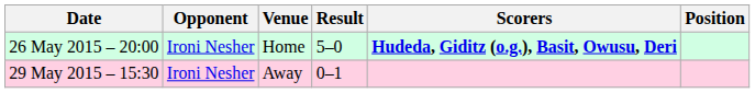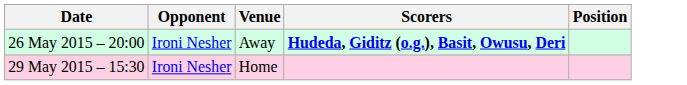 <table class="wikitable">
 <tr>
 <th>Date</th>
 <th>Opponent</th>
 <th>Venue</th>
-<th>Result</th>
 <th>Scorers</th>
 <th>Position</th>
 </tr>
 <tr bgcolor = "#d0ffe3">
 <td>26 May 2015 – 20:00</td>
 <td><a href='#'>Ironi Nesher</a></td>
-<td>Home</td>
-<td>5–0</td>
+<td>Away</td>
 <td><strong><a href='#'>Hudeda</a>, <a href='#'>Giditz</a> (<a href='#'>o.g.</a>), <a href='#'>Basit</a>, <a href='#'>Owusu</a>, <a href='#'>Deri</a></strong></td>
 <td></td>
 </tr>
 <tr bgcolor = "#ffd0e3">
 <td>29 May 2015 – 15:30</td>
 <td><a href='#'>Ironi Nesher</a></td>
-<td>Away</td>
-<td>0–1</td>
+<td>Home</td>
 <td></td>
 <td></td>
 </tr>
 </table>
